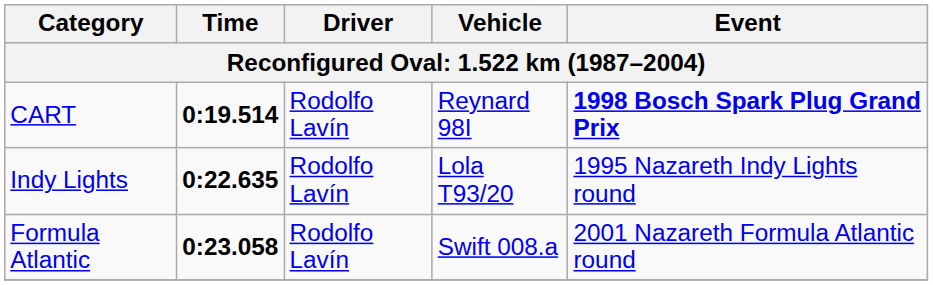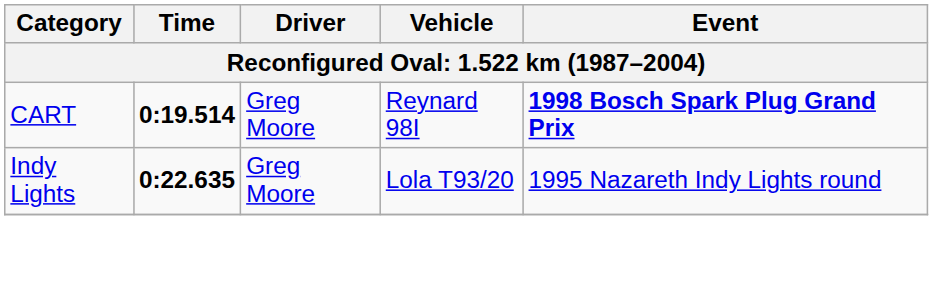 <table class="wikitable">
 <tr>
 <th>Category</th>
 <th>Time</th>
 <th>Driver</th>
 <th>Vehicle</th>
 <th>Event</th>
 </tr>
 <tr>
 <th colspan=5>Reconfigured Oval: 1.522 km (1987–2004)</th>
 </tr>
 <tr>
 <td><a href='#'>CART</a></td>
 <td><strong>0:19.514</strong></td>
-<td><a href='#'>Rodolfo Lavín</a></td>
+<td><a href='#'>Greg Moore</a></td>
 <td><a href='#'>Reynard 98I</a></td>
 <td><strong><a href='#'>1998 Bosch Spark Plug Grand Prix</a></strong></td>
 </tr>
 <tr>
 <td><a href='#'>Indy Lights</a></td>
 <td><strong>0:22.635</strong></td>
-<td><a href='#'>Rodolfo Lavín</a></td>
+<td><a href='#'>Greg Moore</a></td>
 <td><a href='#'>Lola T93/20</a></td>
 <td><a href='#'>1995 Nazareth Indy Lights round</a></td>
 </tr>
 <tr>
-<td><a href='#'>Formula Atlantic</a></td>
-<td><strong>0:23.058</strong></td>
-<td><a href='#'>Rodolfo Lavín</a></td>
-<td><a href='#'>Swift 008.a</a></td>
-<td><a href='#'>2001 Nazareth Formula Atlantic round</a></td>
-</tr>
-<tr>
 </tr>
 </table>
